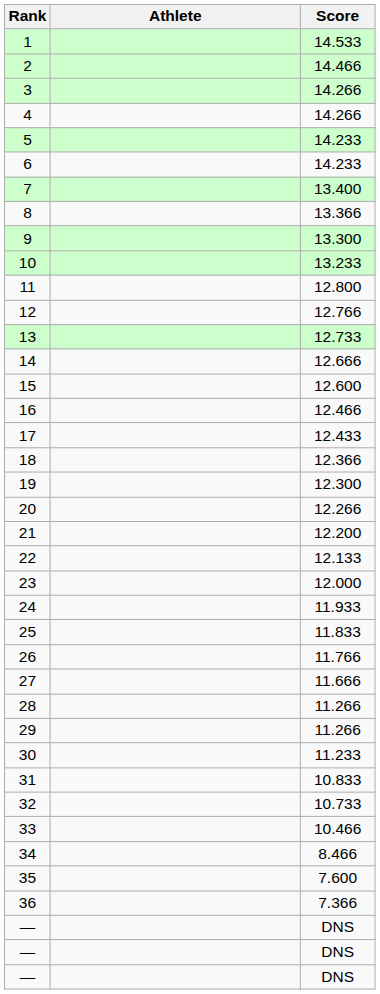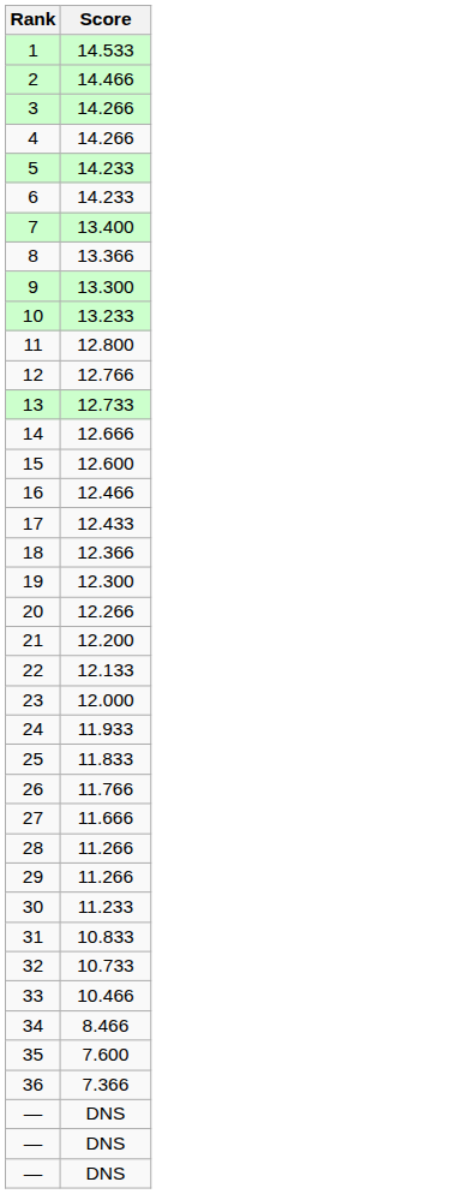 <table class=wikitable style="text-align:center">
 <tr>
 <th width=40>Rank</th>
-<th width=250>Athlete</th>
 <th width=70>Score</th>
 </tr>
 <tr bgcolor="ccffcc">
 <td>1</td>
-<td align=left></td>
 <td>14.533</td>
 </tr>
 <tr bgcolor="ccffcc">
 <td>2</td>
-<td align=left></td>
 <td>14.466</td>
 </tr>
 <tr bgcolor="ccffcc">
 <td>3 </td>
-<td align=left></td>
 <td>14.266</td>
 </tr>
 <tr>
 <td>4 </td>
-<td align=left></td>
 <td>14.266</td>
 </tr>
 <tr bgcolor="ccffcc">
 <td>5</td>
-<td align=left></td>
 <td>14.233</td>
 </tr>
 <tr>
 <td>6</td>
-<td align=left></td>
 <td>14.233</td>
 </tr>
 <tr bgcolor="ccffcc">
 <td>7</td>
-<td align=left></td>
 <td>13.400</td>
 </tr>
 <tr>
 <td>8</td>
-<td align=left></td>
 <td>13.366</td>
 </tr>
 <tr bgcolor="ccffcc">
 <td>9</td>
-<td align=left></td>
 <td>13.300</td>
 </tr>
 <tr bgcolor="ccffcc">
 <td>10</td>
-<td align=left></td>
 <td>13.233</td>
 </tr>
 <tr>
 <td>11</td>
-<td align=left></td>
 <td>12.800</td>
 </tr>
 <tr>
 <td>12</td>
-<td align=left></td>
 <td>12.766</td>
 </tr>
 <tr bgcolor="ccffcc">
 <td>13</td>
-<td align=left></td>
 <td>12.733</td>
 </tr>
 <tr>
 <td>14</td>
-<td align=left></td>
 <td>12.666</td>
 </tr>
 <tr>
 <td>15</td>
-<td align=left></td>
 <td>12.600</td>
 </tr>
 <tr>
 <td>16</td>
-<td align=left></td>
 <td>12.466</td>
 </tr>
 <tr>
 <td>17</td>
-<td align=left></td>
 <td>12.433</td>
 </tr>
 <tr>
 <td>18</td>
-<td align=left></td>
 <td>12.366</td>
 </tr>
 <tr>
 <td>19</td>
-<td align=left></td>
 <td>12.300</td>
 </tr>
 <tr>
 <td>20</td>
-<td align=left></td>
 <td>12.266</td>
 </tr>
 <tr>
 <td>21</td>
-<td align=left></td>
 <td>12.200</td>
 </tr>
 <tr>
 <td>22</td>
-<td align=left></td>
 <td>12.133</td>
 </tr>
 <tr>
 <td>23</td>
-<td align=left></td>
 <td>12.000</td>
 </tr>
 <tr>
 <td>24</td>
-<td align=left></td>
 <td>11.933</td>
 </tr>
 <tr>
 <td>25</td>
-<td align=left></td>
 <td>11.833</td>
 </tr>
 <tr>
 <td>26</td>
-<td align=left></td>
 <td>11.766</td>
 </tr>
 <tr>
 <td>27</td>
-<td align=left></td>
 <td>11.666</td>
 </tr>
 <tr>
 <td>28</td>
-<td align=left></td>
 <td>11.266</td>
 </tr>
 <tr>
 <td>29</td>
-<td align=left></td>
 <td>11.266</td>
 </tr>
 <tr>
 <td>30</td>
-<td align=left></td>
 <td>11.233</td>
 </tr>
 <tr>
 <td>31</td>
-<td align=left></td>
 <td>10.833</td>
 </tr>
 <tr>
 <td>32</td>
-<td align=left></td>
 <td>10.733</td>
 </tr>
 <tr>
 <td>33</td>
-<td align=left></td>
 <td>10.466</td>
 </tr>
 <tr>
 <td>34</td>
-<td align=left></td>
 <td>8.466</td>
 </tr>
 <tr>
 <td>35</td>
-<td align=left></td>
 <td>7.600</td>
 </tr>
 <tr>
 <td>36</td>
-<td align=left></td>
 <td>7.366</td>
 </tr>
 <tr>
 <td>—</td>
-<td align=left></td>
 <td>DNS</td>
 </tr>
 <tr>
 <td>—</td>
-<td align=left></td>
 <td>DNS</td>
 </tr>
 <tr>
 <td>—</td>
-<td align=left></td>
 <td>DNS</td>
 </tr>
 </table>
